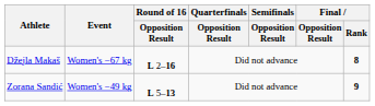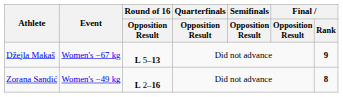 <table class="wikitable" style="font-size:90%">
 <tr>
 <th rowspan="2">Athlete</th>
 <th rowspan="2">Event</th>
 <th>Round of 16</th>
 <th>Quarterfinals</th>
 <th>Semifinals</th>
 <th colspan=2>Final / </th>
 </tr>
 <tr style="font-size:95%">
 <th>Opposition<br>Result</th>
 <th>Opposition<br>Result</th>
 <th>Opposition<br>Result</th>
 <th>Opposition<br>Result</th>
 <th>Rank</th>
 </tr>
 <tr align=center>
 <td align=left><a href='#'>Džejla Makaš</a></td>
 <td align=left><a href='#'>Women's −67 kg</a></td>
+<td> <br><strong>L</strong> 5–<strong>13</strong></td>
+<td colspan=3>Did not advance</td>
+<td><strong>9</strong></td>
+</tr>
+<tr align=center>
+<td align=left><a href='#'>Zorana Sandić</a></td>
+<td align=left><a href='#'>Women's −49 kg</a></td>
 <td> <br><strong>L</strong> 2–<strong>16</strong></td>
 <td colspan=3>Did not advance</td>
 <td><strong>8</strong></td>
 </tr>
-<tr align=center>
-<td align=left><a href='#'>Zorana Sandić</a></td>
-<td align=left><a href='#'>Women's −49 kg</a></td>
-<td> <br><strong>L</strong> 5–<strong>13</strong></td>
-<td colspan=3>Did not advance</td>
-<td><strong>9</strong></td>
-</tr>
 </table>
